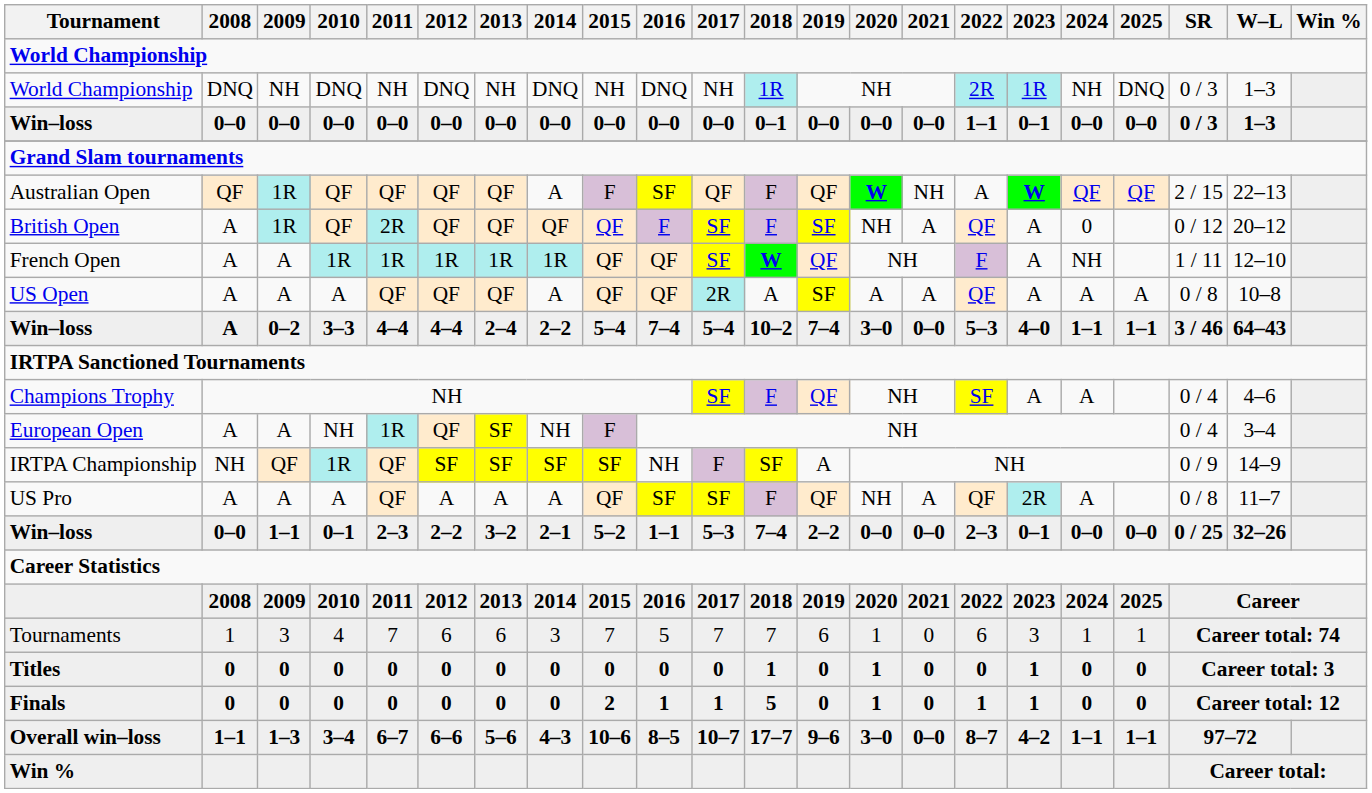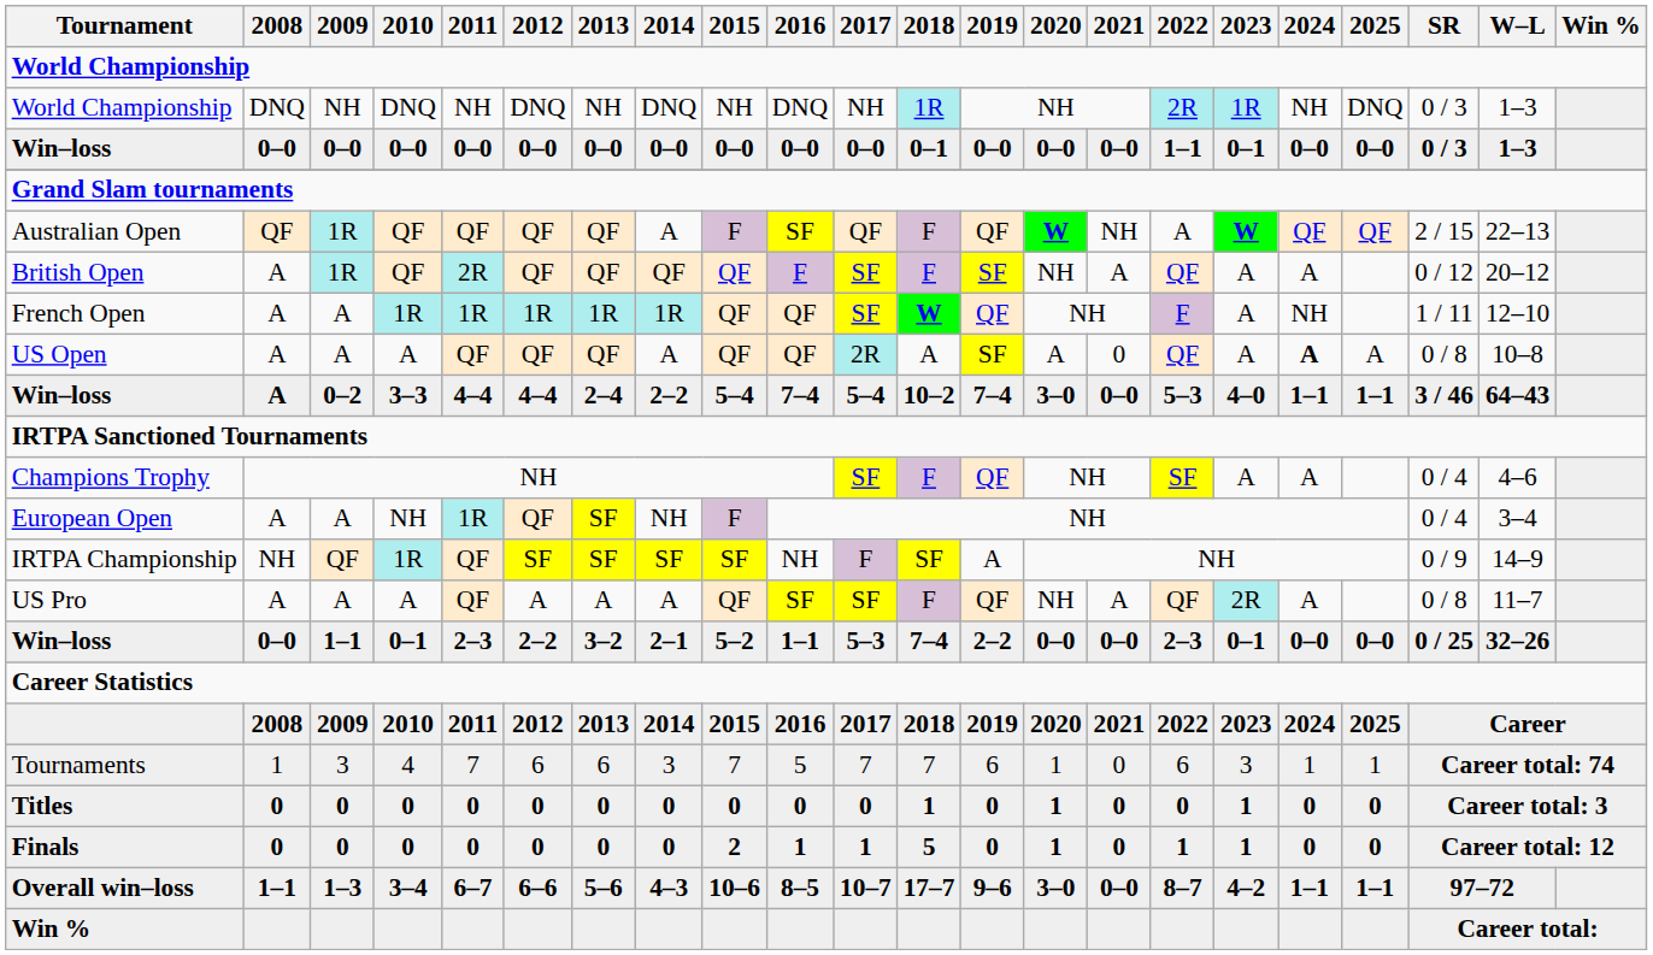 <table class="wikitable nowrap" style=text-align:center;font-size:94%>
 <tr>
 <th>Tournament</th>
 <th>2008</th>
 <th>2009</th>
 <th>2010</th>
 <th>2011</th>
 <th>2012</th>
 <th>2013</th>
 <th>2014</th>
 <th>2015</th>
 <th>2016</th>
 <th>2017</th>
 <th>2018</th>
 <th>2019</th>
 <th>2020</th>
 <th>2021</th>
 <th>2022</th>
 <th>2023</th>
 <th>2024</th>
 <th>2025</th>
 <th>SR</th>
 <th>W–L</th>
 <th>Win %</th>
 </tr>
 <tr>
 <td colspan="22" style="text-align:left"><strong><a href='#'>World Championship</a></strong></td>
 </tr>
 <tr>
 <td align=left><a href='#'>World Championship</a></td>
 <td>DNQ</td>
 <td>NH</td>
 <td>DNQ</td>
 <td>NH</td>
 <td>DNQ</td>
 <td>NH</td>
 <td>DNQ</td>
 <td>NH</td>
 <td>DNQ</td>
 <td>NH</td>
 <td bgcolor=afeeee><a href='#'>1R</a></td>
 <td colspan=3>NH</td>
 <td bgcolor=afeeee><a href='#'>2R</a></td>
 <td bgcolor=afeeee><a href='#'>1R</a></td>
 <td>NH</td>
 <td>DNQ</td>
 <td>0 / 3</td>
 <td>1–3</td>
 <td bgcolor=efefef></td>
 </tr>
 <tr style=font-weight:bold;background:#efefef>
 <td style=text-align:left>Win–loss</td>
 <td>0–0</td>
 <td>0–0</td>
 <td>0–0</td>
 <td>0–0</td>
 <td>0–0</td>
 <td>0–0</td>
 <td>0–0</td>
 <td>0–0</td>
 <td>0–0</td>
 <td>0–0</td>
 <td>0–1</td>
 <td>0–0</td>
 <td>0–0</td>
 <td>0–0</td>
 <td>1–1</td>
 <td>0–1</td>
 <td>0–0</td>
 <td>0–0</td>
 <td>0 / 3</td>
 <td>1–3</td>
 <td bgcolor=efefef></td>
 </tr>
 <tr style=font-weight:bold;background:#efefef>
 </tr>
 <tr>
 <td colspan="22" style="text-align:left"><strong><a href='#'>Grand Slam tournaments</a></strong></td>
 </tr>
 <tr>
 <td align=left>Australian Open</td>
 <td bgcolor=ffebcd>QF</td>
 <td bgcolor=afeeee>1R</td>
 <td bgcolor=ffebcd>QF</td>
 <td bgcolor=ffebcd>QF</td>
 <td bgcolor=ffebcd>QF</td>
 <td bgcolor=ffebcd>QF</td>
 <td>A</td>
 <td style="background:thistle;">F</td>
 <td style="background:yellow;">SF</td>
 <td bgcolor=ffebcd>QF</td>
 <td style="background:thistle;">F</td>
 <td bgcolor=ffebcd>QF</td>
 <td bgcolor=lime><a href='#'><strong>W</strong></a></td>
 <td>NH</td>
 <td>A</td>
 <td bgcolor=lime><a href='#'><strong>W</strong></a></td>
 <td bgcolor=ffebcd><a href='#'>QF</a></td>
 <td bgcolor=ffebcd><a href='#'>QF</a></td>
 <td>2 / 15</td>
 <td>22–13</td>
 <td bgcolor=efefef></td>
 </tr>
 <tr>
 <td align=left><a href='#'>British Open</a></td>
 <td>A</td>
 <td bgcolor=afeeee>1R</td>
 <td bgcolor=ffebcd>QF</td>
 <td bgcolor=afeeee>2R</td>
 <td bgcolor=ffebcd>QF</td>
 <td bgcolor=ffebcd>QF</td>
 <td bgcolor=ffebcd>QF</td>
 <td bgcolor=ffebcd><a href='#'>QF</a></td>
 <td style="background:thistle;"><a href='#'>F</a></td>
 <td style="background:yellow;"><a href='#'>SF</a></td>
 <td style="background:thistle;"><a href='#'>F</a></td>
 <td style="background:yellow;"><a href='#'>SF</a></td>
 <td>NH</td>
 <td>A</td>
 <td bgcolor=ffebcd><a href='#'>QF</a></td>
 <td>A</td>
-<td>0</td>
+<td>A</td>
 <td></td>
 <td>0 / 12</td>
 <td>20–12</td>
 <td bgcolor=efefef></td>
 </tr>
 <tr>
 <td align=left>French Open</td>
 <td>A</td>
 <td>A</td>
 <td bgcolor=afeeee>1R</td>
 <td bgcolor=afeeee>1R</td>
 <td bgcolor=afeeee>1R</td>
 <td bgcolor=afeeee>1R</td>
 <td bgcolor=afeeee>1R</td>
 <td bgcolor=ffebcd>QF</td>
 <td bgcolor=ffebcd>QF</td>
 <td style="background:yellow;"><a href='#'>SF</a></td>
 <td bgcolor=lime><a href='#'><strong>W</strong></a></td>
 <td bgcolor=ffebcd><a href='#'>QF</a></td>
 <td colspan=2>NH</td>
 <td style="background:thistle;"><a href='#'>F</a></td>
 <td>A</td>
 <td>NH</td>
 <td></td>
 <td>1 / 11</td>
 <td>12–10</td>
 <td bgcolor=efefef></td>
 </tr>
 <tr>
 <td align=left><a href='#'>US Open</a></td>
 <td>A</td>
 <td>A</td>
 <td>A</td>
 <td bgcolor=ffebcd>QF</td>
 <td bgcolor=ffebcd>QF</td>
 <td bgcolor=ffebcd>QF</td>
 <td>A</td>
 <td bgcolor=ffebcd>QF</td>
 <td bgcolor=ffebcd>QF</td>
 <td bgcolor=afeeee>2R</td>
 <td>A</td>
 <td style="background:yellow;">SF</td>
 <td>A</td>
-<td>A</td>
+<td>0</td>
 <td bgcolor=ffebcd><a href='#'>QF</a></td>
 <td>A</td>
-<td>A</td>
+<td><strong>A</strong></td>
 <td>A</td>
 <td>0 / 8</td>
 <td>10–8</td>
 <td bgcolor=efefef></td>
 </tr>
 <tr style=font-weight:bold;background:#efefef>
 <td style=text-align:left>Win–loss</td>
 <td>A</td>
 <td>0–2</td>
 <td>3–3</td>
 <td>4–4</td>
 <td>4–4</td>
 <td>2–4</td>
 <td>2–2</td>
 <td>5–4</td>
 <td>7–4</td>
 <td>5–4</td>
 <td>10–2</td>
 <td>7–4</td>
 <td>3–0</td>
 <td>0–0</td>
 <td>5–3</td>
 <td>4–0</td>
 <td>1–1</td>
 <td>1–1</td>
 <td>3 / 46</td>
 <td>64–43</td>
 <td bgcolor=efefef></td>
 </tr>
 <tr>
 <td colspan="22" style="text-align:left"><strong>IRTPA Sanctioned Tournaments</strong></td>
 </tr>
 <tr>
 <td align=left><a href='#'>Champions Trophy</a></td>
 <td colspan=9>NH</td>
 <td style="background:yellow;"><a href='#'>SF</a></td>
 <td style="background:thistle;"><a href='#'>F</a></td>
 <td bgcolor=ffebcd><a href='#'>QF</a></td>
 <td colspan=2>NH</td>
 <td style="background:yellow;"><a href='#'>SF</a></td>
 <td>A</td>
 <td>A</td>
 <td></td>
 <td>0 / 4</td>
 <td>4–6</td>
 <td bgcolor=efefef></td>
 </tr>
 <tr>
 <td align=left><a href='#'>European Open</a></td>
 <td>A</td>
 <td>A</td>
 <td>NH</td>
 <td bgcolor=afeeee>1R</td>
 <td bgcolor=ffebcd>QF</td>
 <td style="background:yellow;">SF</td>
 <td>NH</td>
 <td style="background:thistle;">F</td>
 <td colspan=10>NH</td>
 <td>0 / 4</td>
 <td>3–4</td>
 <td bgcolor=efefef></td>
 </tr>
 <tr>
 <td align=left>IRTPA Championship</td>
 <td>NH</td>
 <td bgcolor=ffebcd>QF</td>
 <td bgcolor=afeeee>1R</td>
 <td bgcolor=ffebcd>QF</td>
 <td style="background:yellow;">SF</td>
 <td style="background:yellow;">SF</td>
 <td style="background:yellow;">SF</td>
 <td style="background:yellow;">SF</td>
 <td>NH</td>
 <td style="background:thistle;">F</td>
 <td style="background:yellow;">SF</td>
 <td>A</td>
 <td colspan=6>NH</td>
 <td>0 / 9</td>
 <td>14–9</td>
 <td bgcolor=efefef></td>
 </tr>
 <tr>
 <td align=left>US Pro</td>
 <td>A</td>
 <td>A</td>
 <td>A</td>
 <td bgcolor=ffebcd>QF</td>
 <td>A</td>
 <td>A</td>
 <td>A</td>
 <td bgcolor=ffebcd>QF</td>
 <td style="background:yellow;">SF</td>
 <td style="background:yellow;">SF</td>
 <td style="background:thistle;">F</td>
 <td bgcolor=ffebcd>QF</td>
 <td>NH</td>
 <td>A</td>
 <td bgcolor=ffebcd>QF</td>
 <td bgcolor=afeeee>2R</td>
 <td>A</td>
 <td></td>
 <td>0 / 8</td>
 <td>11–7</td>
 <td bgcolor=efefef></td>
 </tr>
 <tr style=font-weight:bold;background:#efefef>
 <td style=text-align:left>Win–loss</td>
 <td>0–0</td>
 <td>1–1</td>
 <td>0–1</td>
 <td>2–3</td>
 <td>2–2</td>
 <td>3–2</td>
 <td>2–1</td>
 <td>5–2</td>
 <td>1–1</td>
 <td>5–3</td>
 <td>7–4</td>
 <td>2–2</td>
 <td>0–0</td>
 <td>0–0</td>
 <td>2–3</td>
 <td>0–1</td>
 <td>0–0</td>
 <td>0–0</td>
 <td>0 / 25</td>
 <td>32–26</td>
 <td bgcolor=efefef></td>
 </tr>
 <tr>
 <td colspan="22" style="text-align:left"><strong>Career Statistics</strong></td>
 </tr>
 <tr style="font-weight:bold;background:#EFEFEF;">
 <td></td>
 <td>2008</td>
 <td>2009</td>
 <td>2010</td>
 <td>2011</td>
 <td>2012</td>
 <td>2013</td>
 <td>2014</td>
 <td>2015</td>
 <td>2016</td>
 <td>2017</td>
 <td>2018</td>
 <td>2019</td>
 <td>2020</td>
 <td>2021</td>
 <td>2022</td>
 <td>2023</td>
 <td>2024</td>
 <td>2025</td>
 <td colspan=3>Career</td>
 </tr>
 <tr style="background:#EFEFEF">
 <td align=left>Tournaments</td>
 <td>1</td>
 <td>3</td>
 <td>4</td>
 <td>7</td>
 <td>6</td>
 <td>6</td>
 <td>3</td>
 <td>7</td>
 <td>5</td>
 <td>7</td>
 <td>7</td>
 <td>6</td>
 <td>1</td>
 <td>0</td>
 <td>6</td>
 <td>3</td>
 <td>1</td>
 <td>1</td>
 <td colspan="3"><strong>Career total: 74</strong></td>
 </tr>
 <tr style=font-weight:bold;background:#efefef>
 <td style=text-align:left>Titles</td>
 <td>0</td>
 <td>0</td>
 <td>0</td>
 <td>0</td>
 <td>0</td>
 <td>0</td>
 <td>0</td>
 <td>0</td>
 <td>0</td>
 <td>0</td>
 <td>1</td>
 <td>0</td>
 <td>1</td>
 <td>0</td>
 <td>0</td>
 <td>1</td>
 <td>0</td>
 <td>0</td>
 <td colspan="3"><strong>Career total: 3</strong></td>
 </tr>
 <tr style=font-weight:bold;background:#efefef>
 <td style=text-align:left>Finals</td>
 <td>0</td>
 <td>0</td>
 <td>0</td>
 <td>0</td>
 <td>0</td>
 <td>0</td>
 <td>0</td>
 <td>2</td>
 <td>1</td>
 <td>1</td>
 <td>5</td>
 <td>0</td>
 <td>1</td>
 <td>0</td>
 <td>1</td>
 <td>1</td>
 <td>0</td>
 <td>0</td>
 <td colspan="3"><strong>Career total: 12</strong></td>
 </tr>
 <tr style=font-weight:bold;background:#efefef>
 <td style=text-align:left>Overall win–loss</td>
 <td>1–1</td>
 <td>1–3</td>
 <td>3–4</td>
 <td>6–7</td>
 <td>6–6</td>
 <td>5–6</td>
 <td>4–3</td>
 <td>10–6</td>
 <td>8–5</td>
 <td>10–7</td>
 <td>17–7</td>
 <td>9–6</td>
 <td>3–0</td>
 <td>0–0</td>
 <td>8–7</td>
 <td>4–2</td>
 <td>1–1</td>
 <td>1–1</td>
 <td colspan="2">97–72</td>
 <td></td>
 </tr>
 <tr style=font-weight:bold;background:#efefef>
 <td align=left>Win %</td>
 <td></td>
 <td></td>
 <td></td>
 <td></td>
 <td></td>
 <td></td>
 <td></td>
 <td></td>
 <td></td>
 <td></td>
 <td></td>
 <td></td>
 <td></td>
 <td></td>
 <td></td>
 <td></td>
 <td></td>
 <td></td>
 <td colspan="3"><strong>Career total: </strong></td>
 </tr>
 </table>
